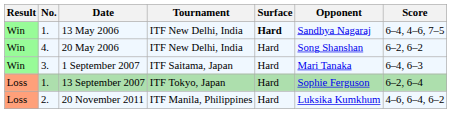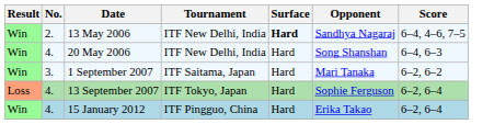 <table class="sortable wikitable" style="font-size:97%;">
 <tr>
 <th>Result</th>
 <th>No.</th>
 <th>Date</th>
 <th>Tournament</th>
 <th>Surface</th>
 <th>Opponent</th>
 <th class="unsortable">Score</th>
 </tr>
 <tr style="background:#f0f8ff;">
 <td bgcolor="98FB98">Win</td>
-<td>1.</td>
+<td>2.</td>
 <td>13 May 2006</td>
 <td>ITF New Delhi, India</td>
 <td><strong>Hard</strong></td>
 <td> <a href='#'>Sandhya Nagaraj</a></td>
 <td>6–4, 4–6, 7–5</td>
 </tr>
 <tr style="background:#f0f8ff;">
 <td bgcolor="98FB98">Win</td>
 <td>4.</td>
 <td>20 May 2006</td>
 <td>ITF New Delhi, India</td>
 <td>Hard</td>
 <td> <a href='#'>Song Shanshan</a></td>
-<td>6–2, 6–2</td>
+<td>6–4, 6–3</td>
 </tr>
 <tr style="background:#f0f8ff;">
 <td bgcolor="98FB98">Win</td>
 <td>3.</td>
 <td>1 September 2007</td>
 <td>ITF Saitama, Japan</td>
 <td>Hard</td>
 <td> <a href='#'>Mari Tanaka</a></td>
-<td>6–4, 6–3</td>
+<td>6–2, 6–2</td>
 </tr>
 <tr style="background:#addfad;">
 <td style="background:#ffa07a;">Loss</td>
-<td>1.</td>
+<td>4.</td>
 <td>13 September 2007</td>
 <td>ITF Tokyo, Japan</td>
 <td>Hard</td>
 <td> <a href='#'>Sophie Ferguson</a></td>
 <td>6–2, 6–4</td>
 </tr>
-<tr style="background:#f0f8ff;">
-<td style="background:#ffa07a;">Loss</td>
-<td>2.</td>
-<td>20 November 2011</td>
-<td>ITF Manila, Philippines</td>
+<tr style="background:lightblue;">
+<td bgcolor="98FB98">Win</td>
+<td>4.</td>
+<td>15 January 2012</td>
+<td>ITF Pingguo, China</td>
 <td>Hard</td>
-<td> <a href='#'>Luksika Kumkhum</a></td>
-<td>4–6, 6–4, 6–2</td>
+<td> <a href='#'>Erika Takao</a></td>
+<td>6–2, 6–4</td>
 </tr>
 </table>
